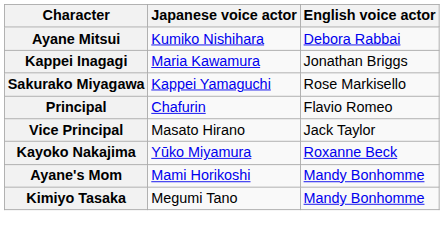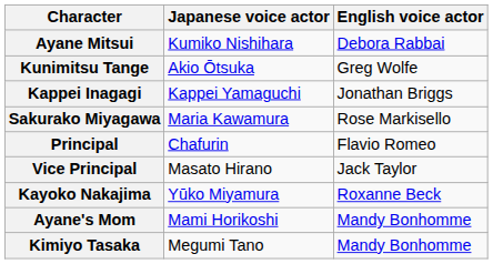 <table class="wikitable">
 <tr>
 <th>Character</th>
 <th>Japanese voice actor</th>
 <th>English voice actor</th>
 </tr>
 <tr>
 <th>Ayane Mitsui</th>
 <td><a href='#'>Kumiko Nishihara</a></td>
 <td><a href='#'>Debora Rabbai</a></td>
 </tr>
 <tr>
+<th>Kunimitsu Tange</th>
+<td><a href='#'>Akio Ōtsuka</a></td>
+<td>Greg Wolfe</td>
+</tr>
+<tr>
 <th>Kappei Inagagi</th>
-<td><a href='#'>Maria Kawamura</a></td>
+<td><a href='#'>Kappei Yamaguchi</a></td>
 <td>Jonathan Briggs</td>
 </tr>
 <tr>
 <th>Sakurako Miyagawa</th>
-<td><a href='#'>Kappei Yamaguchi</a></td>
+<td><a href='#'>Maria Kawamura</a></td>
 <td>Rose Markisello</td>
 </tr>
 <tr>
 <th>Principal</th>
 <td><a href='#'>Chafurin</a></td>
 <td>Flavio Romeo</td>
 </tr>
 <tr>
 <th>Vice Principal</th>
 <td>Masato Hirano</td>
 <td>Jack Taylor</td>
 </tr>
 <tr>
 <th>Kayoko Nakajima</th>
 <td><a href='#'>Yūko Miyamura</a></td>
 <td><a href='#'>Roxanne Beck</a></td>
 </tr>
 <tr>
 <th>Ayane's Mom</th>
 <td><a href='#'>Mami Horikoshi</a></td>
 <td><a href='#'>Mandy Bonhomme</a></td>
 </tr>
 <tr>
 <th>Kimiyo Tasaka</th>
 <td>Megumi Tano</td>
 <td><a href='#'>Mandy Bonhomme</a></td>
 </tr>
 </table>
